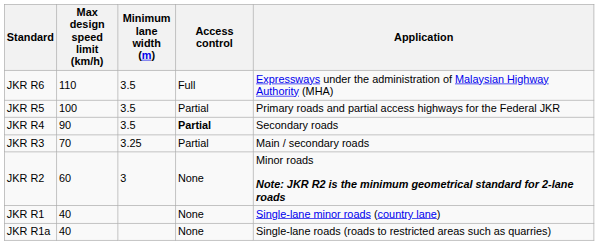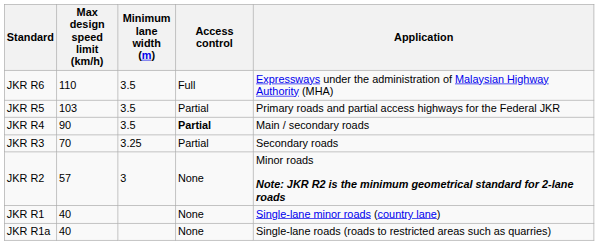 <table class="wikitable">
 <tr>
 <th>Standard</th>
 <th>Max design<br>speed limit<br>(km/h)</th>
 <th>Minimum <br>lane width<br>(<a href='#'>m</a>)</th>
 <th>Access control</th>
 <th>Application</th>
 </tr>
 <tr>
 <td>JKR R6</td>
 <td>110</td>
 <td>3.5</td>
 <td>Full</td>
 <td><a href='#'>Expressways</a> under the administration of <a href='#'>Malaysian Highway Authority</a> (MHA)</td>
 </tr>
 <tr>
 <td>JKR R5</td>
-<td>100</td>
+<td>103</td>
 <td>3.5</td>
 <td>Partial</td>
 <td>Primary roads and partial access highways for the Federal JKR</td>
 </tr>
 <tr>
 <td>JKR R4</td>
 <td>90</td>
 <td>3.5</td>
 <td><strong>Partial</strong></td>
-<td>Secondary roads</td>
+<td>Main / secondary roads</td>
 </tr>
 <tr>
 <td>JKR R3</td>
 <td>70</td>
 <td>3.25</td>
 <td>Partial</td>
-<td>Main / secondary roads</td>
+<td>Secondary roads</td>
 </tr>
 <tr>
 <td>JKR R2</td>
-<td>60</td>
+<td>57</td>
 <td>3</td>
 <td>None</td>
 <td>Minor roads<br><br><strong><em>Note:<strong> JKR R2 is the minimum geometrical standard for 2-lane roads<em></td>
 </tr>
 <tr>
 <td>JKR R1</td>
 <td>40</td>
 <td></td>
 <td>None</td>
 <td><a href='#'>Single-lane minor roads</a> (<a href='#'>country lane</a>)</td>
 </tr>
 <tr>
 <td>JKR R1a</td>
 <td>40</td>
 <td></td>
 <td>None</td>
 <td>Single-lane roads (roads to restricted areas such as quarries)</td>
 </tr>
 </table>
